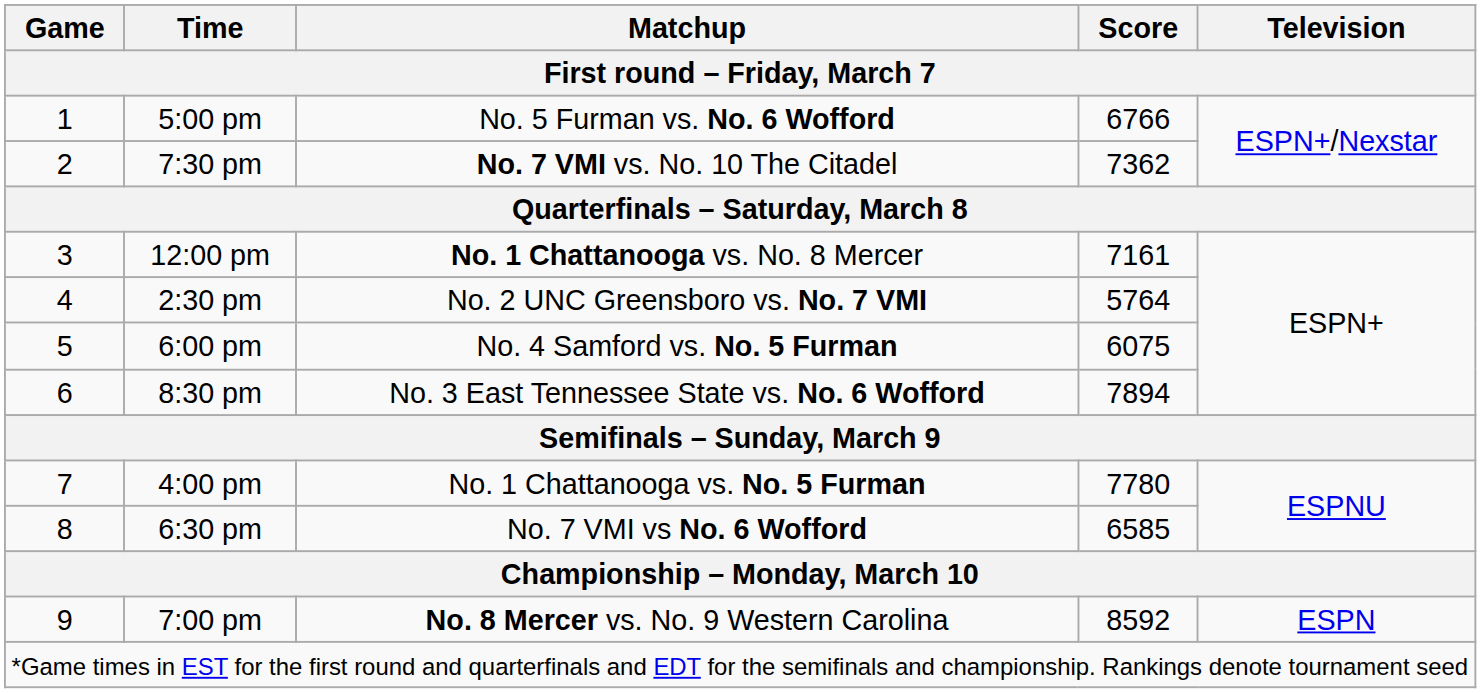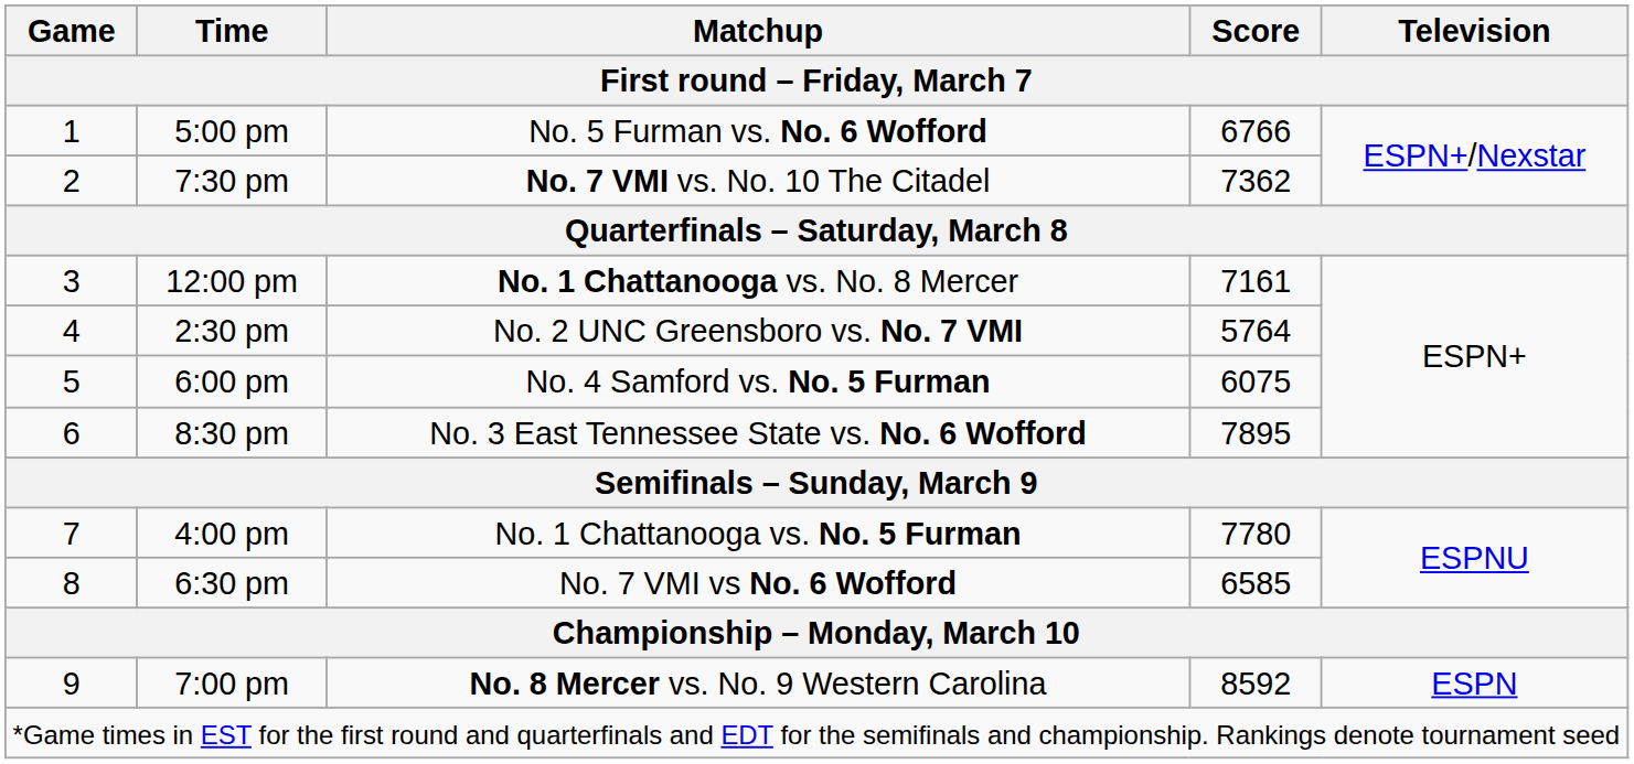 <table class="wikitable" style="font-size: 95%;text-align:center">
 <tr>
 <th>Game</th>
 <th>Time</th>
 <th>Matchup</th>
 <th>Score</th>
 <th>Television</th>
 </tr>
 <tr>
 <th colspan="5">First round – Friday, March 7</th>
 </tr>
 <tr>
 <td>1</td>
 <td>5:00 pm</td>
 <td>No. 5 Furman vs. <strong>No. 6 Wofford</strong></td>
 <td>6766</td>
 <td rowspan="2"><a href='#'>ESPN+</a>/<a href='#'>Nexstar</a></td>
 </tr>
 <tr>
 <td>2</td>
 <td>7:30 pm</td>
 <td><strong>No. 7 VMI</strong> vs. No. 10 The Citadel</td>
 <td>7362</td>
 </tr>
 <tr>
 <th colspan="5">Quarterfinals – Saturday, March 8</th>
 </tr>
 <tr>
 <td>3</td>
 <td>12:00 pm</td>
 <td><strong>No. 1 Chattanooga</strong> vs. No. 8 Mercer</td>
 <td>7161</td>
 <td rowspan="4">ESPN+</td>
 </tr>
 <tr>
 <td>4</td>
 <td>2:30 pm</td>
 <td>No. 2 UNC Greensboro vs. <strong>No. 7 VMI</strong></td>
 <td>5764</td>
 </tr>
 <tr>
 <td>5</td>
 <td>6:00 pm</td>
 <td>No. 4 Samford vs. <strong>No. 5 Furman</strong></td>
 <td>6075</td>
 </tr>
 <tr>
 <td>6</td>
 <td>8:30 pm</td>
 <td>No. 3 East Tennessee State vs. <strong>No. 6 Wofford</strong></td>
-<td>7894</td>
+<td>7895</td>
 </tr>
 <tr>
 <th colspan="5">Semifinals – Sunday, March 9</th>
 </tr>
 <tr>
 <td>7</td>
 <td>4:00 pm</td>
 <td>No. 1 Chattanooga vs. <strong>No. 5 Furman</strong></td>
 <td>7780</td>
 <td rowspan="2"><a href='#'>ESPNU</a></td>
 </tr>
 <tr>
 <td>8</td>
 <td>6:30 pm</td>
 <td>No. 7 VMI vs <strong>No. 6 Wofford</strong></td>
 <td>6585</td>
 </tr>
 <tr>
 <th colspan="5">Championship – Monday, March 10</th>
 </tr>
 <tr>
 <td>9</td>
 <td>7:00 pm</td>
 <td><strong>No. 8 Mercer</strong> vs. No. 9 Western Carolina</td>
 <td>8592</td>
 <td><a href='#'>ESPN</a></td>
 </tr>
 <tr>
 <td colspan="5"><small>*Game times in <a href='#'>EST</a> for the first round and quarterfinals and <a href='#'>EDT</a> for the semifinals and championship. Rankings denote tournament seed</small></td>
 </tr>
 </table>
